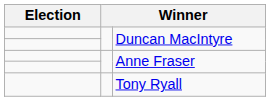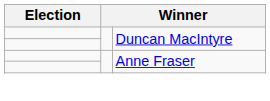 <table class=wikitable>
 <tr>
 <th width=100>Election</th>
 <th width=175 colspan=2>Winner</th>
 </tr>
 <tr>
 <td></td>
 <td width=5 rowspan=2 bgcolor=></td>
 <td rowspan=2><a href='#'>Duncan MacIntyre</a></td>
 </tr>
 <tr>
 <td></td>
 </tr>
 <tr>
 <td></td>
 <td rowspan=2 bgcolor=></td>
 <td rowspan=2><a href='#'>Anne Fraser</a></td>
 </tr>
 <tr>
 <td></td>
 </tr>
-<tr>
-<td></td>
-<td bgcolor=></td>
-<td><a href='#'>Tony Ryall</a></td>
-</tr>
 </table>
